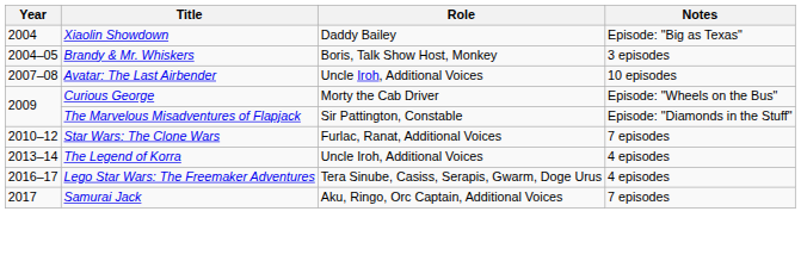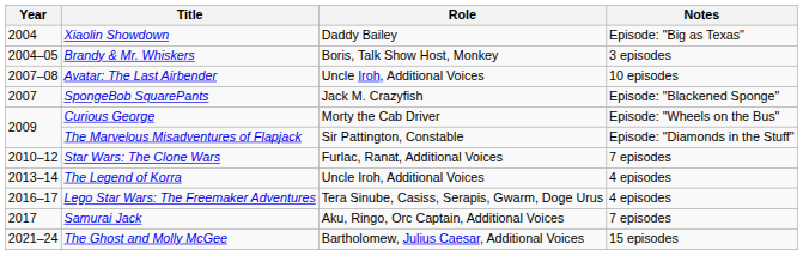 <table class="wikitable sortable">
 <tr>
 <th>Year</th>
 <th>Title</th>
 <th>Role</th>
 <th class="unsortable">Notes</th>
 </tr>
 <tr>
 <td>2004</td>
 <td><em><a href='#'>Xiaolin Showdown</a></em></td>
 <td>Daddy Bailey</td>
 <td>Episode: "Big as Texas"</td>
 </tr>
 <tr>
 <td>2004–05</td>
 <td><em><a href='#'>Brandy & Mr. Whiskers</a></em></td>
 <td>Boris, Talk Show Host, Monkey</td>
 <td>3 episodes</td>
 </tr>
 <tr>
 <td>2007–08</td>
 <td><em><a href='#'>Avatar: The Last Airbender</a></em></td>
 <td>Uncle <a href='#'>Iroh</a>, Additional Voices</td>
 <td>10 episodes</td>
+</tr>
+<tr>
+<td>2007</td>
+<td><em><a href='#'>SpongeBob SquarePants</a></em></td>
+<td>Jack M. Crazyfish</td>
+<td>Episode: "Blackened Sponge"</td>
 </tr>
 <tr>
 <td rowspan = "2">2009</td>
 <td><em><a href='#'>Curious George</a></em></td>
 <td>Morty the Cab Driver</td>
 <td>Episode: "Wheels on the Bus"</td>
 </tr>
 <tr>
 <td><em><a href='#'>The Marvelous Misadventures of Flapjack</a></em></td>
 <td>Sir Pattington, Constable</td>
 <td>Episode: "Diamonds in the Stuff"</td>
 </tr>
 <tr>
 <td>2010–12</td>
 <td><em><a href='#'>Star Wars: The Clone Wars</a></em></td>
 <td>Furlac, Ranat, Additional Voices</td>
 <td>7 episodes</td>
 </tr>
 <tr>
 <td>2013–14</td>
 <td><em><a href='#'>The Legend of Korra</a></em></td>
 <td>Uncle Iroh, Additional Voices</td>
 <td>4 episodes</td>
 </tr>
 <tr>
 <td>2016–17</td>
 <td><em><a href='#'>Lego Star Wars: The Freemaker Adventures</a></em></td>
 <td>Tera Sinube, Casiss, Serapis, Gwarm, Doge Urus</td>
 <td>4 episodes</td>
 </tr>
 <tr>
 <td>2017</td>
 <td><em><a href='#'>Samurai Jack</a></em></td>
 <td>Aku, Ringo, Orc Captain, Additional Voices</td>
 <td>7 episodes</td>
 </tr>
+<tr>
+<td>2021–24</td>
+<td><em><a href='#'>The Ghost and Molly McGee</a></em></td>
+<td>Bartholomew, <a href='#'>Julius Caesar</a>, Additional Voices</td>
+<td>15 episodes</td>
+</tr>
 </table>
